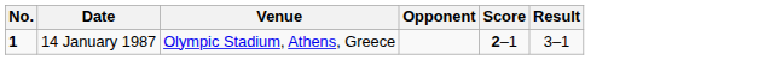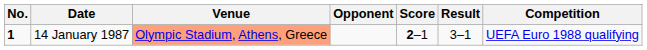 <table class="wikitable plainrowheaders">
 <tr>
 <th>No.</th>
 <th>Date</th>
 <th>Venue</th>
 <th>Opponent</th>
 <th>Score</th>
 <th>Result</th>
+<th>Competition</th>
 </tr>
 <tr>
 <td><strong>1</strong></td>
 <td>14 January 1987</td>
-<td><a href='#'>Olympic Stadium</a>, <a href='#'>Athens</a>, Greece</td>
+<td style="background: lightsalmon;"><a href='#'>Olympic Stadium</a>, <a href='#'>Athens</a>, Greece</td>
 <td></td>
 <td align=center><strong>2</strong>–1</td>
 <td align="center">3–1</td>
+<td><a href='#'>UEFA Euro 1988 qualifying</a></td>
 </tr>
 </table>
